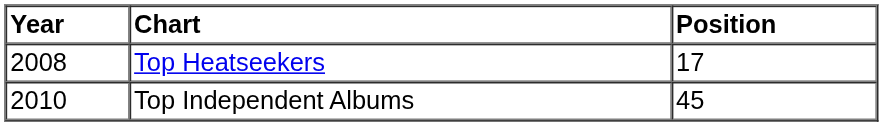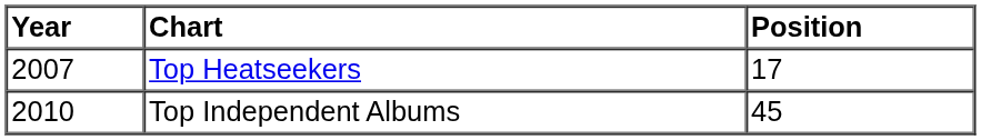 <table border=1 cellspacing=0 cellpadding=2 width="550px">
 <tr>
 <th align="left">Year</th>
 <th align="left">Chart</th>
 <th align="left">Position</th>
 </tr>
 <tr>
-<td align="left">2008</td>
+<td align="left">2007</td>
 <td align="left"><a href='#'>Top Heatseekers</a></td>
 <td align="left">17</td>
 </tr>
 <tr>
 <td align="left">2010</td>
 <td align="left">Top Independent Albums</td>
 <td align="left">45</td>
 </tr>
 <tr>
 </tr>
 </table>
